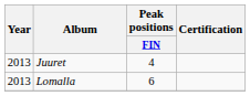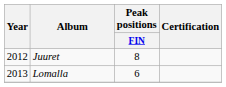 <table class="wikitable">
 <tr>
 <th align="center" rowspan="2" width="10">Year</th>
 <th align="center" rowspan="2" width="120">Album</th>
 <th align="center" colspan="1" width="20">Peak positions</th>
 <th align="center" rowspan="2" width="70">Certification</th>
 </tr>
 <tr>
 <th scope="col" style="width:3em;font-size:90%;"><a href='#'>FIN</a><br></th>
 </tr>
 <tr>
-<td style="text-align:center;">2013</td>
+<td style="text-align:center;">2012</td>
 <td><em>Juuret</em></td>
-<td style="text-align:center;">4</td>
+<td style="text-align:center;">8</td>
 <td style="text-align:center;"></td>
 </tr>
 <tr>
 <td style="text-align:center;">2013</td>
 <td><em>Lomalla</em></td>
 <td style="text-align:center;">6</td>
 <td style="text-align:center;"></td>
 </tr>
 <tr>
 </tr>
 </table>
